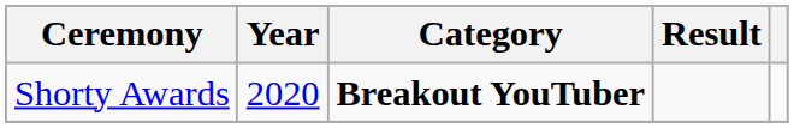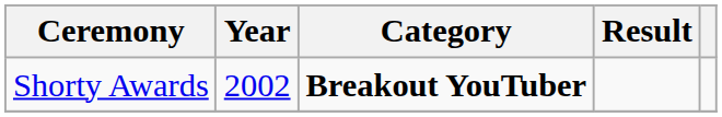 <table class="wikitable plainrowheaders sortable">
 <tr>
 <th scope="col">Ceremony</th>
 <th scope="col">Year</th>
 <th scope="col">Category</th>
 <th scope="col">Result</th>
 <th class="unsortable" scope="col"></th>
 </tr>
 <tr>
 <td><a href='#'>Shorty Awards</a></td>
-<td><a href='#'>2020</a></td>
+<td><a href='#'>2002</a></td>
 <td><strong>Breakout YouTuber</strong></td>
 <td></td>
 <td align="center"></td>
 </tr>
 <tr>
 </tr>
 </table>
